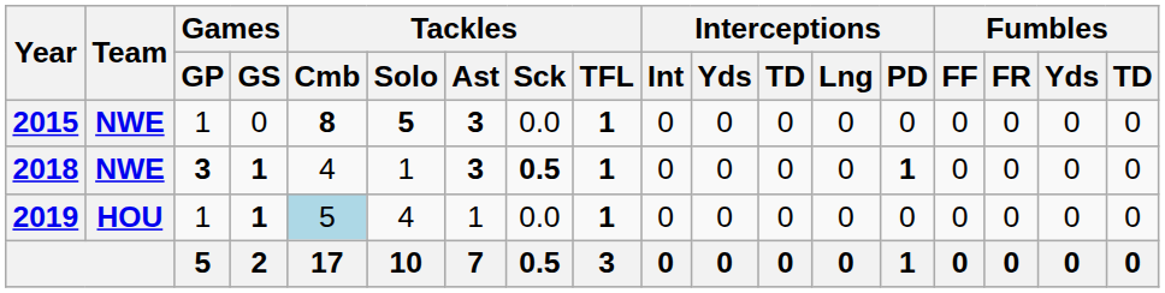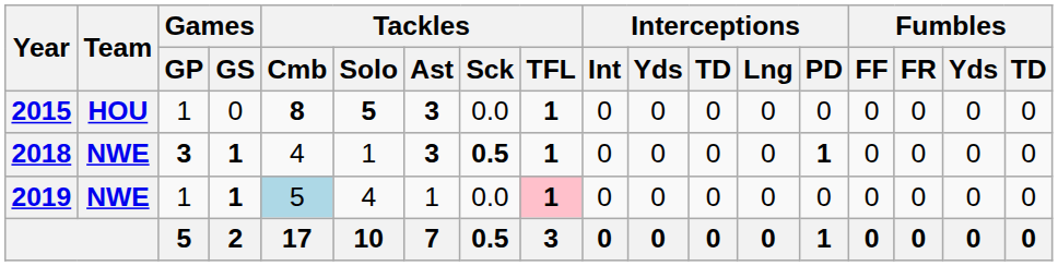 <table class="wikitable" style="text-align:center">
 <tr>
 <th rowspan="2">Year</th>
 <th rowspan="2">Team</th>
 <th colspan="2">Games</th>
 <th colspan="5">Tackles</th>
 <th colspan="5">Interceptions</th>
 <th colspan="4">Fumbles</th>
 </tr>
 <tr>
 <th>GP</th>
 <th>GS</th>
 <th>Cmb</th>
 <th>Solo</th>
 <th>Ast</th>
 <th>Sck</th>
 <th>TFL</th>
 <th>Int</th>
 <th>Yds</th>
 <th>TD</th>
 <th>Lng</th>
 <th>PD</th>
 <th>FF</th>
 <th>FR</th>
 <th>Yds</th>
 <th>TD</th>
 </tr>
 <tr>
 <th><a href='#'>2015</a></th>
-<th><a href='#'>NWE</a></th>
+<th><a href='#'>HOU</a></th>
 <td>1</td>
 <td>0</td>
 <td><strong>8</strong></td>
 <td><strong>5</strong></td>
 <td><strong>3</strong></td>
 <td>0.0</td>
 <td><strong>1</strong></td>
 <td>0</td>
 <td>0</td>
 <td>0</td>
 <td>0</td>
 <td>0</td>
 <td>0</td>
 <td>0</td>
 <td>0</td>
 <td>0</td>
 </tr>
 <tr>
 <th><a href='#'>2018</a></th>
 <th><a href='#'>NWE</a></th>
 <td><strong>3</strong></td>
 <td><strong>1</strong></td>
 <td>4</td>
 <td>1</td>
 <td><strong>3</strong></td>
 <td><strong>0.5</strong></td>
 <td><strong>1</strong></td>
 <td>0</td>
 <td>0</td>
 <td>0</td>
 <td>0</td>
 <td><strong>1</strong></td>
 <td>0</td>
 <td>0</td>
 <td>0</td>
 <td>0</td>
 </tr>
 <tr>
 <th><a href='#'>2019</a></th>
-<th><a href='#'>HOU</a></th>
+<th><a href='#'>NWE</a></th>
 <td>1</td>
 <td><strong>1</strong></td>
 <td style="background: lightblue;">5</td>
 <td>4</td>
 <td>1</td>
 <td>0.0</td>
-<td><strong>1</strong></td>
+<td style="background: pink;"><strong>1</strong></td>
 <td>0</td>
 <td>0</td>
 <td>0</td>
 <td>0</td>
 <td>0</td>
 <td>0</td>
 <td>0</td>
 <td>0</td>
 <td>0</td>
 </tr>
 <tr>
 <th colspan="2"></th>
 <th>5</th>
 <th>2</th>
 <th>17</th>
 <th>10</th>
 <th>7</th>
 <th>0.5</th>
 <th>3</th>
 <th>0</th>
 <th>0</th>
 <th>0</th>
 <th>0</th>
 <th>1</th>
 <th>0</th>
 <th>0</th>
 <th>0</th>
 <th>0</th>
 </tr>
 </table>
